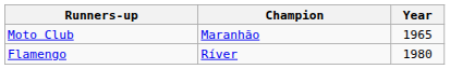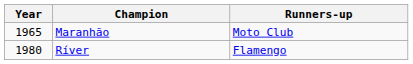 <table class="wikitable">
 <tr>
+<th width=50>Year</th>
+<th width=200>Champion</th>
 <th width=200>Runners-up</th>
-<th width=200>Champion</th>
-<th width=50>Year</th>
 </tr>
 <tr>
+<td align=center>1965</td>
+<td> <a href='#'>Maranhão</a></td>
 <td> <a href='#'>Moto Club</a></td>
-<td> <a href='#'>Maranhão</a></td>
-<td align=center>1965</td>
 </tr>
 <tr>
+<td align=center>1980</td>
+<td> <a href='#'>Ríver</a></td>
 <td> <a href='#'>Flamengo</a></td>
-<td> <a href='#'>Ríver</a></td>
-<td align=center>1980</td>
 </tr>
 </table>
